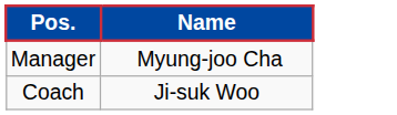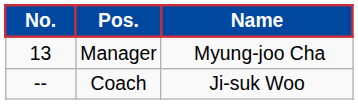 <table class="wikitable" style="text-align: center;">
 <tr>
+<th style="background:#0047A0; color:#FFFFFF; border:2px solid #CD2E3A; width: 50px;">No.</th>
 <th style="background:#0047A0; color:#FFFFFF; border:2px solid #CD2E3A; width: 50px;">Pos.</th>
 <th style="background:#0047A0; color:#FFFFFF; border:2px solid #CD2E3A; width: 150px;">Name</th>
 </tr>
 <tr>
+<td>13</td>
 <td>Manager</td>
 <td> Myung-joo Cha</td>
 </tr>
 <tr>
+<td>--</td>
 <td>Coach</td>
 <td>Ji-suk Woo</td>
 </tr>
 </table>
